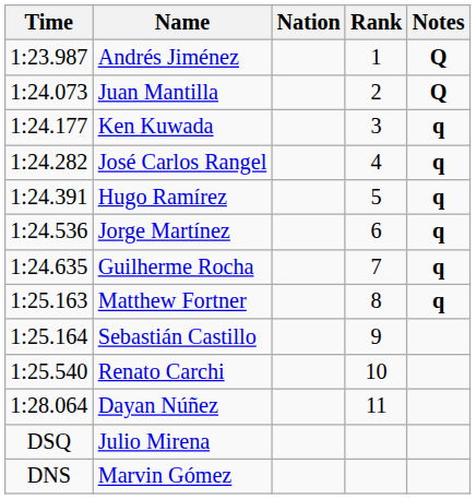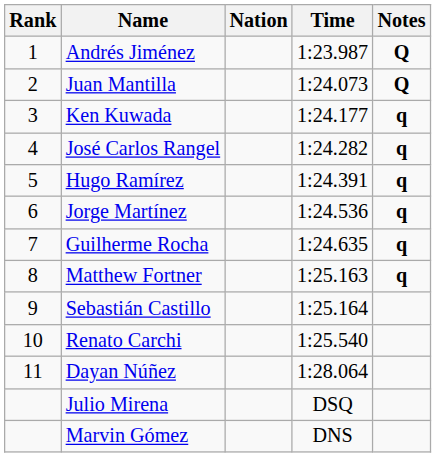 <table class="wikitable sortable">
 <tr>
-<th>Time</th>
+<th>Rank</th>
 <th>Name</th>
 <th>Nation</th>
-<th>Rank</th>
+<th>Time</th>
 <th>Notes</th>
 </tr>
 <tr>
-<td align="center">1:23.987</td>
+<td align="center">1</td>
 <td><a href='#'>Andrés Jiménez</a></td>
 <td></td>
-<td align="center">1</td>
+<td align="center">1:23.987</td>
 <td align="center"><strong>Q</strong></td>
 </tr>
 <tr>
-<td align="center">1:24.073</td>
+<td align="center">2</td>
 <td><a href='#'>Juan Mantilla</a></td>
 <td></td>
-<td align="center">2</td>
+<td align="center">1:24.073</td>
 <td align="center"><strong>Q</strong></td>
 </tr>
 <tr>
-<td align="center">1:24.177</td>
+<td align="center">3</td>
 <td><a href='#'>Ken Kuwada</a></td>
 <td></td>
-<td align="center">3</td>
+<td align="center">1:24.177</td>
 <td align="center"><strong>q</strong></td>
 </tr>
 <tr>
-<td align="center">1:24.282</td>
+<td align="center">4</td>
 <td><a href='#'>José Carlos Rangel</a></td>
 <td></td>
-<td align="center">4</td>
+<td align="center">1:24.282</td>
 <td align="center"><strong>q</strong></td>
 </tr>
 <tr>
-<td align="center">1:24.391</td>
+<td align="center">5</td>
 <td><a href='#'>Hugo Ramírez</a></td>
 <td></td>
-<td align="center">5</td>
+<td align="center">1:24.391</td>
 <td align="center"><strong>q</strong></td>
 </tr>
 <tr>
-<td align="center">1:24.536</td>
+<td align="center">6</td>
 <td><a href='#'>Jorge Martínez</a></td>
 <td></td>
-<td align="center">6</td>
+<td align="center">1:24.536</td>
 <td align="center"><strong>q</strong></td>
 </tr>
 <tr>
-<td align="center">1:24.635</td>
+<td align="center">7</td>
 <td><a href='#'>Guilherme Rocha</a></td>
 <td></td>
-<td align="center">7</td>
+<td align="center">1:24.635</td>
 <td align="center"><strong>q</strong></td>
 </tr>
 <tr>
-<td align="center">1:25.163</td>
+<td align="center">8</td>
 <td><a href='#'>Matthew Fortner</a></td>
 <td></td>
-<td align="center">8</td>
+<td align="center">1:25.163</td>
 <td align="center"><strong>q</strong></td>
 </tr>
 <tr>
-<td align="center">1:25.164</td>
+<td align="center">9</td>
 <td><a href='#'>Sebastián Castillo</a></td>
 <td></td>
-<td align="center">9</td>
+<td align="center">1:25.164</td>
 <td align="center"></td>
 </tr>
 <tr>
-<td align="center">1:25.540</td>
+<td align="center">10</td>
 <td><a href='#'>Renato Carchi</a></td>
 <td></td>
-<td align="center">10</td>
+<td align="center">1:25.540</td>
 <td align="center"></td>
 </tr>
 <tr>
-<td align="center">1:28.064</td>
+<td align="center">11</td>
 <td><a href='#'>Dayan Núñez</a></td>
 <td></td>
-<td align="center">11</td>
+<td align="center">1:28.064</td>
 <td align="center"></td>
 </tr>
 <tr>
-<td align="center">DSQ</td>
+<td align="center"></td>
 <td><a href='#'>Julio Mirena</a></td>
 <td></td>
-<td align="center"></td>
+<td align="center">DSQ</td>
 <td align="center"></td>
 </tr>
 <tr>
-<td align="center">DNS</td>
+<td align="center"></td>
 <td><a href='#'>Marvin Gómez</a></td>
 <td></td>
-<td align="center"></td>
+<td align="center">DNS</td>
 <td align="center"></td>
 </tr>
 </table>
